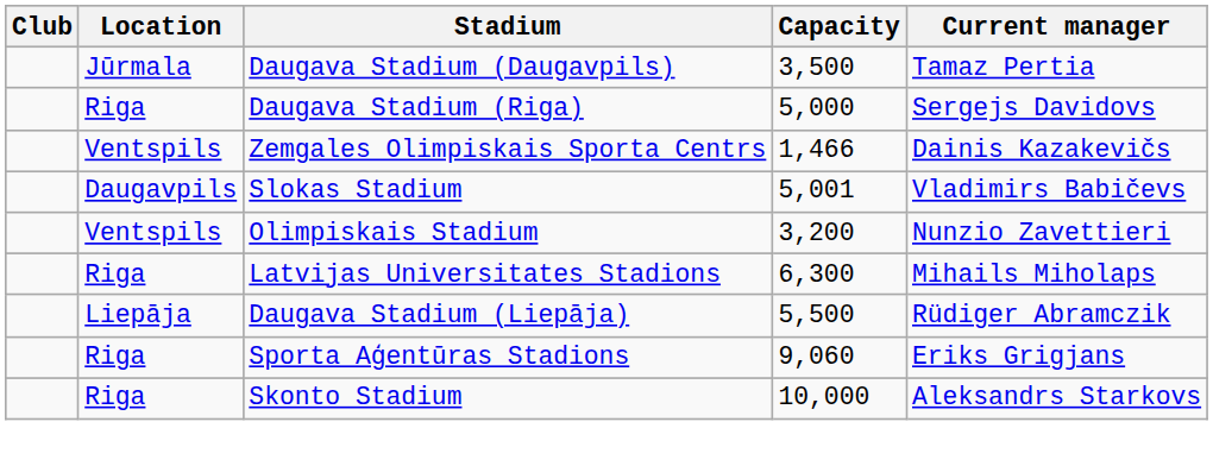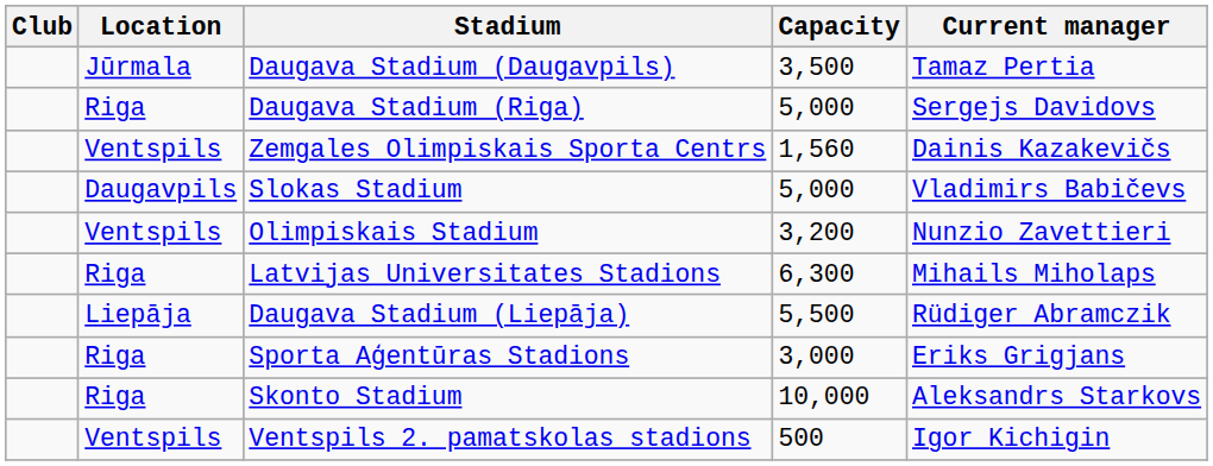 <table class="wikitable sortable">
 <tr>
 <th>Club</th>
 <th>Location</th>
 <th>Stadium</th>
 <th>Capacity</th>
 <th>Current manager</th>
 </tr>
 <tr>
 <td></td>
 <td><a href='#'>Jūrmala</a></td>
 <td><a href='#'>Daugava Stadium (Daugavpils)</a></td>
 <td>3,500</td>
 <td> <a href='#'>Tamaz Pertia</a></td>
 </tr>
 <tr>
 <td></td>
 <td><a href='#'>Riga</a></td>
 <td><a href='#'>Daugava Stadium (Riga)</a></td>
 <td>5,000</td>
 <td> <a href='#'>Sergejs Davidovs</a></td>
 </tr>
 <tr>
 <td></td>
 <td><a href='#'>Ventspils</a></td>
 <td><a href='#'>Zemgales Olimpiskais Sporta Centrs</a></td>
-<td>1,466</td>
+<td>1,560</td>
 <td> <a href='#'>Dainis Kazakevičs</a></td>
 </tr>
 <tr>
 <td></td>
 <td><a href='#'>Daugavpils</a></td>
 <td><a href='#'>Slokas Stadium</a></td>
-<td>5,001</td>
+<td>5,000</td>
 <td> <a href='#'>Vladimirs Babičevs</a></td>
 </tr>
 <tr>
 <td></td>
 <td><a href='#'>Ventspils</a></td>
 <td><a href='#'>Olimpiskais Stadium</a></td>
 <td>3,200</td>
 <td> <a href='#'>Nunzio Zavettieri</a></td>
 </tr>
 <tr>
 <td></td>
 <td><a href='#'>Riga</a></td>
 <td><a href='#'>Latvijas Universitates Stadions</a></td>
 <td>6,300</td>
 <td> <a href='#'>Mihails Miholaps</a></td>
 </tr>
 <tr>
 <td></td>
 <td><a href='#'>Liepāja</a></td>
 <td><a href='#'>Daugava Stadium (Liepāja)</a></td>
 <td>5,500</td>
 <td> <a href='#'>Rüdiger Abramczik</a></td>
 </tr>
 <tr>
 <td></td>
 <td><a href='#'>Riga</a></td>
 <td><a href='#'>Sporta Aģentūras Stadions</a></td>
-<td>9,060</td>
+<td>3,000</td>
 <td> <a href='#'>Eriks Grigjans</a></td>
 </tr>
 <tr>
 <td></td>
 <td><a href='#'>Riga</a></td>
 <td><a href='#'>Skonto Stadium</a></td>
 <td>10,000</td>
 <td> <a href='#'>Aleksandrs Starkovs</a></td>
 </tr>
+<tr>
+<td></td>
+<td><a href='#'>Ventspils</a></td>
+<td><a href='#'>Ventspils 2. pamatskolas stadions</a></td>
+<td>500</td>
+<td> <a href='#'>Igor Kichigin</a></td>
+</tr>
 </table>
